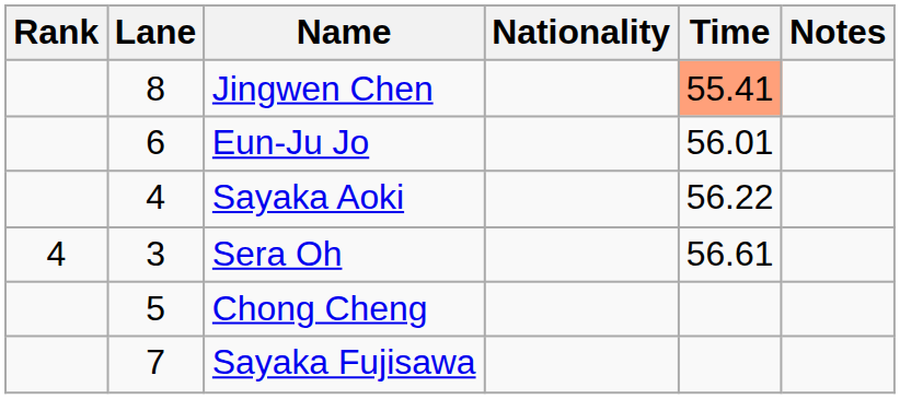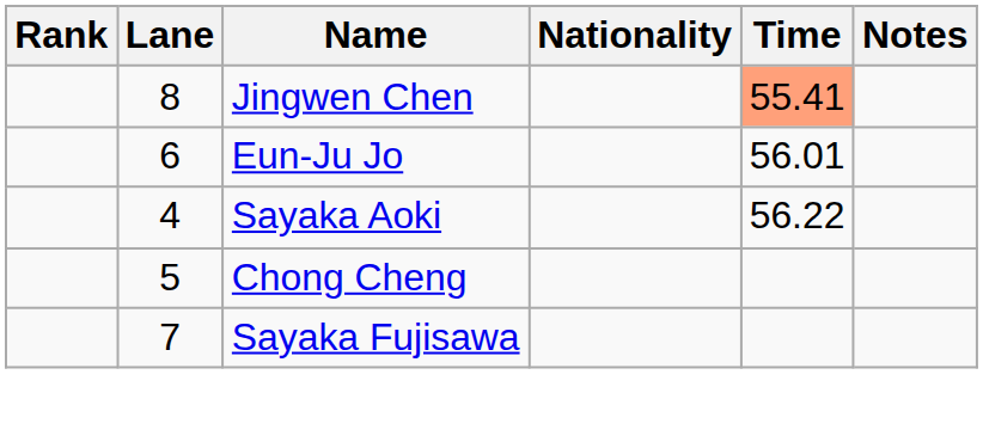 <table class="wikitable sortable" style="text-align:center">
 <tr>
 <th>Rank</th>
 <th>Lane</th>
 <th>Name</th>
 <th>Nationality</th>
 <th>Time</th>
 <th>Notes</th>
 </tr>
 <tr>
 <td align=center></td>
 <td>8</td>
 <td align=left><a href='#'>Jingwen Chen</a></td>
 <td align=left></td>
 <td style="background: lightsalmon;">55.41</td>
 <td></td>
 </tr>
 <tr>
 <td align=center></td>
 <td>6</td>
 <td align=left><a href='#'>Eun-Ju Jo</a></td>
 <td align=left></td>
 <td>56.01</td>
 <td></td>
 </tr>
 <tr>
 <td align=center></td>
 <td>4</td>
 <td align=left><a href='#'>Sayaka Aoki</a></td>
 <td align=left></td>
 <td>56.22</td>
 <td></td>
 </tr>
 <tr>
-<td align=center>4</td>
-<td>3</td>
-<td align=left><a href='#'>Sera Oh</a></td>
-<td align=left></td>
-<td>56.61</td>
-<td></td>
-</tr>
-<tr>
 <td align=center></td>
 <td>5</td>
 <td align=left><a href='#'>Chong Cheng</a></td>
 <td align=left></td>
 <td></td>
 <td></td>
 </tr>
 <tr>
 <td align=center></td>
 <td>7</td>
 <td align=left><a href='#'>Sayaka Fujisawa</a></td>
 <td align=left></td>
 <td></td>
 <td></td>
 </tr>
 </table>
